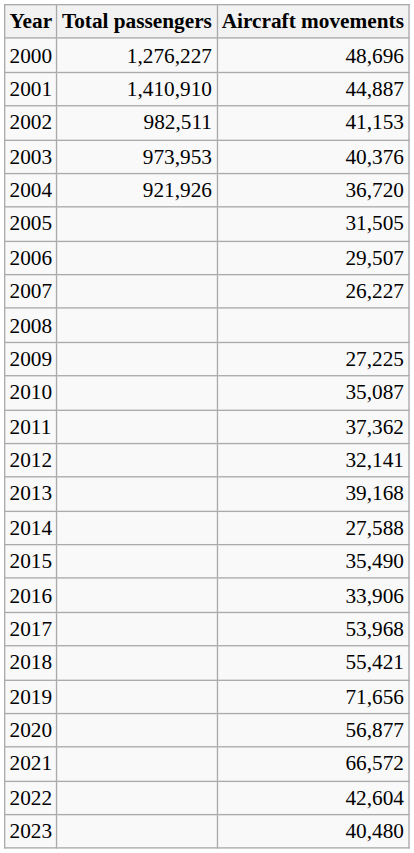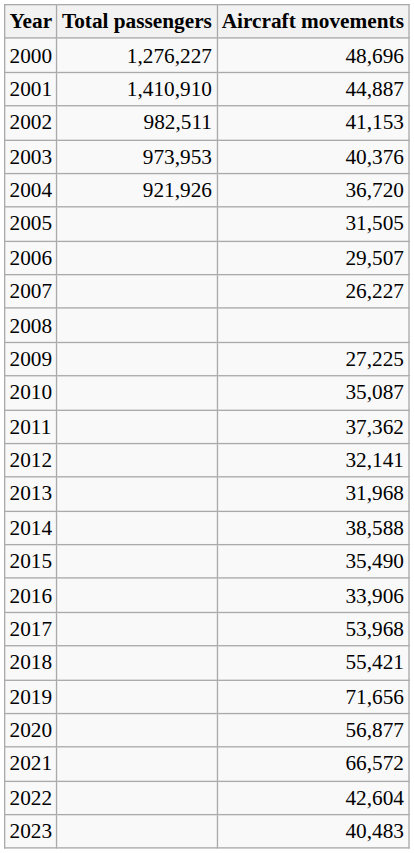 <table class="wikitable">
 <tr>
 <th>Year</th>
 <th>Total passengers</th>
 <th>Aircraft movements</th>
 </tr>
 <tr>
 <td>2000</td>
 <td align=right>1,276,227</td>
 <td align=right>48,696</td>
 </tr>
 <tr>
 <td>2001</td>
 <td align=right>1,410,910</td>
 <td align=right>44,887</td>
 </tr>
 <tr>
 <td>2002</td>
 <td align=right>982,511</td>
 <td align=right>41,153</td>
 </tr>
 <tr>
 <td>2003</td>
 <td align=right>973,953</td>
 <td align=right>40,376</td>
 </tr>
 <tr>
 <td>2004</td>
 <td align=right>921,926</td>
 <td align=right>36,720</td>
 </tr>
 <tr>
 <td>2005</td>
 <td align=right></td>
 <td align=right>31,505</td>
 </tr>
 <tr>
 <td>2006</td>
 <td align=right></td>
 <td align=right>29,507</td>
 </tr>
 <tr>
 <td>2007</td>
 <td align=right></td>
 <td align=right>26,227</td>
 </tr>
 <tr>
 <td>2008</td>
 <td align=right></td>
 <td align=right></td>
 </tr>
 <tr>
 <td>2009</td>
 <td align=right></td>
 <td align=right>27,225</td>
 </tr>
 <tr>
 <td>2010</td>
 <td align=right></td>
 <td align=right>35,087</td>
 </tr>
 <tr>
 <td>2011</td>
 <td align=right></td>
 <td align=right>37,362</td>
 </tr>
 <tr>
 <td>2012</td>
 <td align=right></td>
 <td align=right>32,141</td>
 </tr>
 <tr>
 <td>2013</td>
 <td align=right></td>
-<td align=right>39,168</td>
+<td align=right>31,968</td>
 </tr>
 <tr>
 <td>2014</td>
 <td align=right></td>
-<td align=right>27,588</td>
+<td align=right>38,588</td>
 </tr>
 <tr>
 <td>2015</td>
 <td align=right></td>
 <td align=right>35,490</td>
 </tr>
 <tr>
 <td>2016</td>
 <td align=right></td>
 <td align=right>33,906</td>
 </tr>
 <tr>
 <td>2017</td>
 <td align=right></td>
 <td align=right>53,968</td>
 </tr>
 <tr>
 <td>2018</td>
 <td align=right></td>
 <td align=right>55,421</td>
 </tr>
 <tr>
 <td>2019</td>
 <td align=right></td>
 <td align=right>71,656</td>
 </tr>
 <tr>
 <td>2020</td>
 <td align=right></td>
 <td align=right>56,877</td>
 </tr>
 <tr>
 <td>2021</td>
 <td align=right></td>
 <td align=right>66,572</td>
 </tr>
 <tr>
 <td>2022</td>
 <td align=right></td>
 <td align=right>42,604</td>
 </tr>
 <tr>
 <td>2023</td>
 <td align=right></td>
-<td align=right>40,480</td>
+<td align=right>40,483</td>
 </tr>
 </table>
